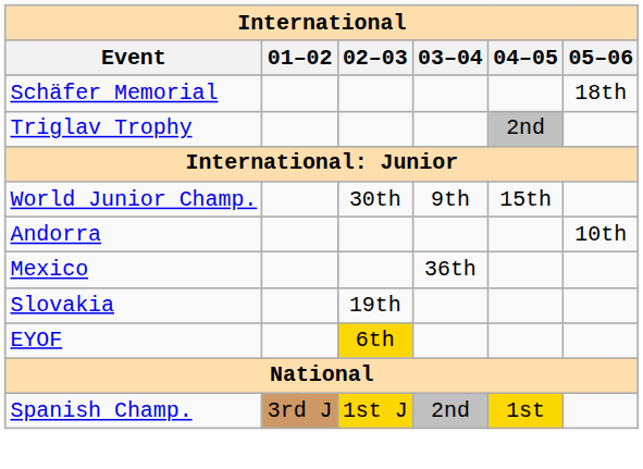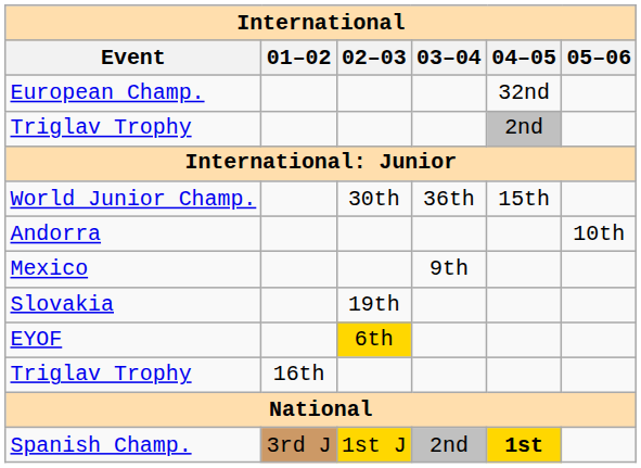 <table class="wikitable" style="text-align:center">
 <tr>
 <th style="background-color: #ffdead; " colspan=6 align=center>International</th>
 </tr>
 <tr>
 <th>Event</th>
 <th>01–02</th>
 <th>02–03</th>
 <th>03–04</th>
 <th>04–05</th>
 <th>05–06</th>
 </tr>
 <tr>
-<td align=left><a href='#'>Schäfer Memorial</a></td>
+<td align=left><a href='#'>European Champ.</a></td>
 <td></td>
 <td></td>
 <td></td>
+<td>32nd</td>
 <td></td>
-<td>18th</td>
 </tr>
 <tr>
 <td align=left><a href='#'>Triglav Trophy</a></td>
 <td></td>
 <td></td>
 <td></td>
 <td bgcolor=silver>2nd</td>
 <td></td>
 </tr>
 <tr>
 <th style="background-color: #ffdead; " colspan=6 align=center>International: Junior</th>
 </tr>
 <tr>
 <td align=left><a href='#'>World Junior Champ.</a></td>
 <td></td>
 <td>30th</td>
-<td>9th</td>
+<td>36th</td>
 <td>15th</td>
 <td></td>
 </tr>
 <tr>
 <td align=left> <a href='#'>Andorra</a></td>
 <td></td>
 <td></td>
 <td></td>
 <td></td>
 <td>10th</td>
 </tr>
 <tr>
 <td align=left> <a href='#'>Mexico</a></td>
 <td></td>
 <td></td>
-<td>36th</td>
+<td>9th</td>
 <td></td>
 <td></td>
 </tr>
 <tr>
 <td align=left> <a href='#'>Slovakia</a></td>
 <td></td>
 <td>19th</td>
 <td></td>
 <td></td>
 <td></td>
 </tr>
 <tr>
 <td align=left><a href='#'>EYOF</a></td>
 <td></td>
 <td style="background: gold;">6th</td>
 <td></td>
 <td></td>
 <td></td>
 </tr>
 <tr>
+<td align=left><a href='#'>Triglav Trophy</a></td>
+<td>16th</td>
+<td></td>
+<td></td>
+<td></td>
+<td></td>
+</tr>
+<tr>
 <th style="background-color: #ffdead; " colspan=6 align=center>National</th>
 </tr>
 <tr>
 <td align=left><a href='#'>Spanish Champ.</a></td>
 <td bgcolor=cc9966>3rd J</td>
 <td bgcolor=gold>1st J</td>
 <td bgcolor=silver>2nd</td>
-<td bgcolor=gold>1st</td>
+<td bgcolor=gold><strong>1st</strong></td>
 <td></td>
 </tr>
 </table>
